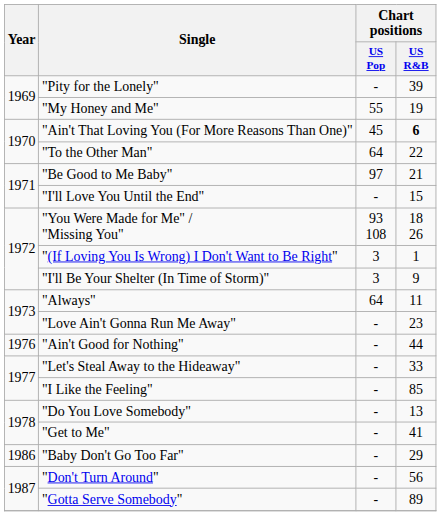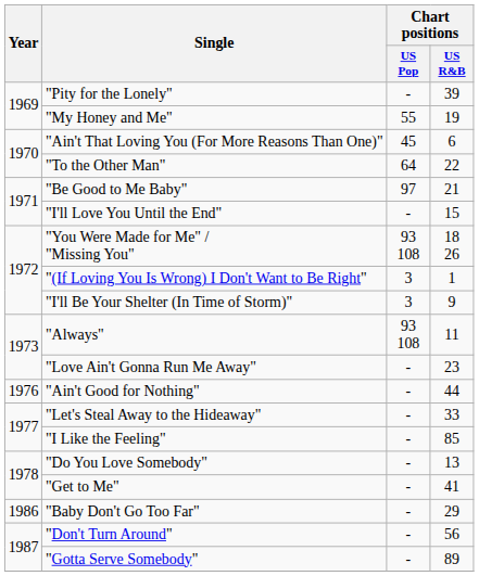 <table class="wikitable" style="text-align:center;">
 <tr>
 <th rowspan="2">Year</th>
 <th rowspan="2">Single</th>
 <th colspan="2">Chart positions</th>
 </tr>
 <tr style="font-size:small;">
 <th width="40"><a href='#'>US Pop</a></th>
 <th width="40"><a href='#'>US<br>R&B</a></th>
 </tr>
 <tr>
 <td rowspan="2">1969</td>
 <td align="left">"Pity for the Lonely"</td>
 <td>-</td>
 <td>39</td>
 </tr>
 <tr>
 <td align="left">"My Honey and Me"</td>
 <td>55</td>
 <td>19</td>
 </tr>
 <tr>
 <td rowspan="2">1970</td>
 <td align="left">"Ain't That Loving You (For More Reasons Than One)"</td>
 <td>45</td>
-<td><strong>6</strong></td>
+<td>6</td>
 </tr>
 <tr>
 <td align="left">"To the Other Man"</td>
 <td>64</td>
 <td>22</td>
 </tr>
 <tr>
 <td rowspan="2">1971</td>
 <td align="left">"Be Good to Me Baby"</td>
 <td>97</td>
 <td>21</td>
 </tr>
 <tr>
 <td align="left">"I'll Love You Until the End"</td>
 <td>-</td>
 <td>15</td>
 </tr>
 <tr>
 <td rowspan="3">1972</td>
 <td align="left">"You Were Made for Me" /<br>"Missing You"</td>
 <td>93<br>108</td>
 <td>18<br>26</td>
 </tr>
 <tr>
 <td align="left">"<a href='#'>(If Loving You Is Wrong) I Don't Want to Be Right</a>"</td>
 <td>3</td>
 <td>1</td>
 </tr>
 <tr>
 <td align="left">"I'll Be Your Shelter (In Time of Storm)"</td>
 <td>3</td>
 <td>9</td>
 </tr>
 <tr>
 <td rowspan="2">1973</td>
 <td align="left">"Always"</td>
-<td>64</td>
+<td>93<br>108</td>
 <td>11</td>
 </tr>
 <tr>
 <td align="left">"Love Ain't Gonna Run Me Away"</td>
 <td>-</td>
 <td>23</td>
 </tr>
 <tr>
 <td rowspan="1">1976</td>
 <td align="left">"Ain't Good for Nothing"</td>
 <td>-</td>
 <td>44</td>
 </tr>
 <tr>
 <td rowspan="2">1977</td>
 <td align="left">"Let's Steal Away to the Hideaway"</td>
 <td>-</td>
 <td>33</td>
 </tr>
 <tr>
 <td align="left">"I Like the Feeling"</td>
 <td>-</td>
 <td>85</td>
 </tr>
 <tr>
 <td rowspan="2">1978</td>
 <td align="left">"Do You Love Somebody"</td>
 <td>-</td>
 <td>13</td>
 </tr>
 <tr>
 <td align="left">"Get to Me"</td>
 <td>-</td>
 <td>41</td>
 </tr>
 <tr>
 <td rowspan="1">1986</td>
 <td align="left">"Baby Don't Go Too Far"</td>
 <td>-</td>
 <td>29</td>
 </tr>
 <tr>
 <td rowspan="2">1987</td>
 <td align="left">"<a href='#'>Don't Turn Around</a>"</td>
 <td>-</td>
 <td>56</td>
 </tr>
 <tr>
 <td align="left">"<a href='#'>Gotta Serve Somebody</a>"</td>
 <td>-</td>
 <td>89</td>
 </tr>
 <tr>
 </tr>
 </table>
